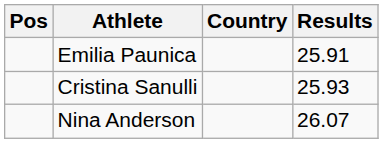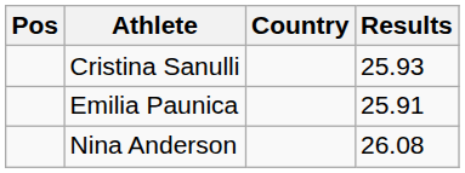 <table class="wikitable">
 <tr>
 <th>Pos</th>
 <th>Athlete</th>
 <th>Country</th>
 <th>Results</th>
 </tr>
 <tr>
 <td align="center"></td>
+<td>Cristina Sanulli</td>
+<td></td>
+<td>25.93</td>
+</tr>
+<tr>
+<td align="center"></td>
 <td>Emilia Paunica</td>
 <td></td>
 <td>25.91</td>
 </tr>
 <tr>
 <td align="center"></td>
-<td>Cristina Sanulli</td>
-<td></td>
-<td>25.93</td>
-</tr>
-<tr>
-<td align="center"></td>
 <td>Nina Anderson</td>
 <td></td>
-<td>26.07</td>
+<td>26.08</td>
 </tr>
 </table>
